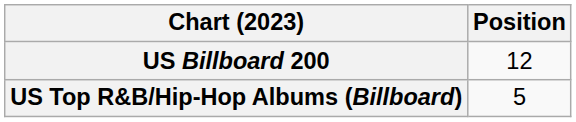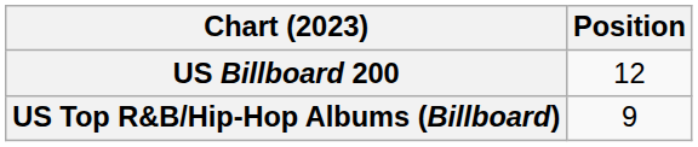 <table class="wikitable sortable plainrowheaders" style="text-align:center">
 <tr>
 <th scope="col">Chart (2023)</th>
 <th scope="col">Position</th>
 </tr>
 <tr>
 <th scope="row">US <em>Billboard</em> 200</th>
 <td>12</td>
 </tr>
 <tr>
 <th scope="row">US Top R&B/Hip-Hop Albums (<em>Billboard</em>)</th>
-<td>5</td>
+<td>9</td>
 </tr>
 </table>
